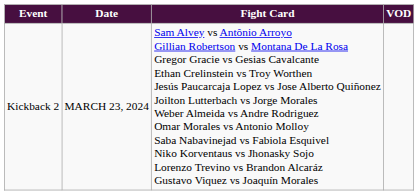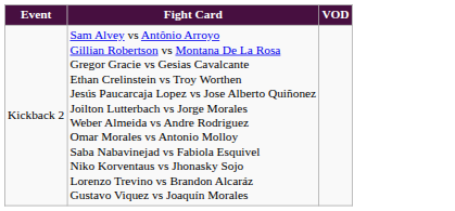 <table class="sortable wikitable succession-box" style="font-size:90%;">
 <tr>
 <th scope="col" style="background:#470f40; color:white;">Event</th>
-<th scope="col" style="background:#470f40; color:white;">Date</th>
 <th scope="col" style="background:#470f40; color:white;">Fight Card</th>
 <th scope="col" style="background:#470f40; color:white;">VOD</th>
 </tr>
 <tr>
 <td>Kickback 2</td>
-<td>MARCH 23, 2024</td>
 <td><a href='#'>Sam Alvey</a> vs <a href='#'>Antônio Arroyo</a><br><a href='#'>Gillian Robertson</a> vs <a href='#'>Montana De La Rosa</a><br>Gregor Gracie vs Gesias Cavalcante<br>Ethan Crelinstein vs Troy Worthen<br>Jesús Paucarcaja Lopez vs Jose Alberto Quiñonez<br>Joilton Lutterbach vs Jorge Morales<br>Weber Almeida vs Andre Rodriguez<br>Omar Morales vs Antonio Molloy<br>Saba Nabavinejad vs Fabiola Esquivel<br>Niko Korventaus vs Jhonasky Sojo<br>Lorenzo Trevino vs Brandon Alcaráz<br>Gustavo Viquez vs Joaquín Morales</td>
 <td></td>
 </tr>
 </table>
